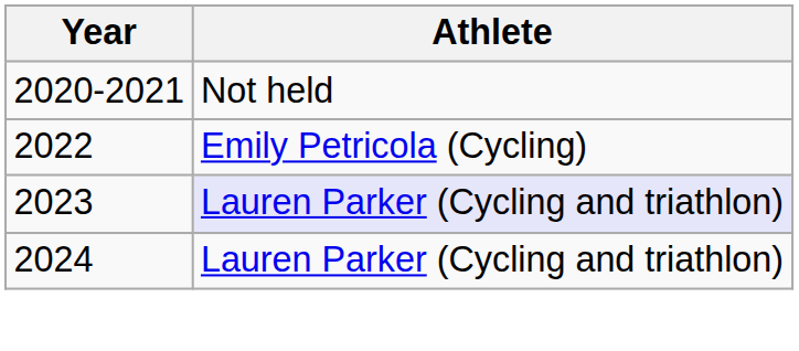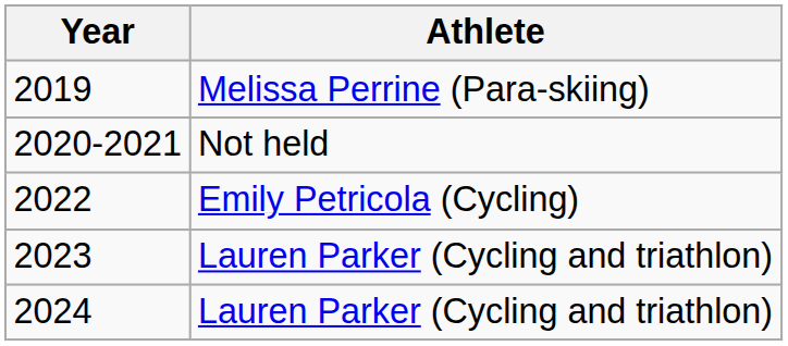 <table class="wikitable">
 <tr>
 <th>Year</th>
 <th>Athlete</th>
+</tr>
+<tr>
+<td>2019</td>
+<td><a href='#'>Melissa Perrine</a> (Para-skiing)</td>
 </tr>
 <tr>
 <td>2020-2021</td>
 <td>Not held</td>
 </tr>
 <tr>
 <td>2022</td>
 <td><a href='#'>Emily Petricola</a> (Cycling)</td>
 </tr>
 <tr>
 <td>2023</td>
-<td style="background: lavender;"><a href='#'>Lauren Parker</a> (Cycling and triathlon)</td>
+<td><a href='#'>Lauren Parker</a> (Cycling and triathlon)</td>
 </tr>
 <tr>
 <td>2024</td>
 <td><a href='#'>Lauren Parker</a> (Cycling and triathlon)</td>
 </tr>
 </table>
